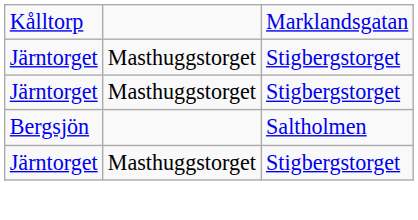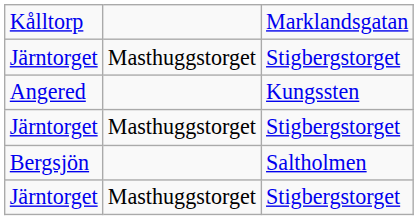 <table class="wikitable">
 <tr>
 <td><a href='#'>Kålltorp</a></td>
 <td></td>
 <td><a href='#'>Marklandsgatan</a></td>
 </tr>
 <tr>
 <td><a href='#'>Järntorget</a></td>
 <td>Masthuggstorget</td>
 <td><a href='#'>Stigbergstorget</a></td>
+</tr>
+<tr>
+<td><a href='#'>Angered</a></td>
+<td></td>
+<td><a href='#'>Kungssten</a></td>
 </tr>
 <tr>
 <td><a href='#'>Järntorget</a></td>
 <td>Masthuggstorget</td>
 <td><a href='#'>Stigbergstorget</a></td>
 </tr>
 <tr>
 <td><a href='#'>Bergsjön</a></td>
 <td></td>
 <td><a href='#'>Saltholmen</a></td>
 </tr>
 <tr>
 <td><a href='#'>Järntorget</a></td>
 <td>Masthuggstorget</td>
 <td><a href='#'>Stigbergstorget</a></td>
 </tr>
 </table>
